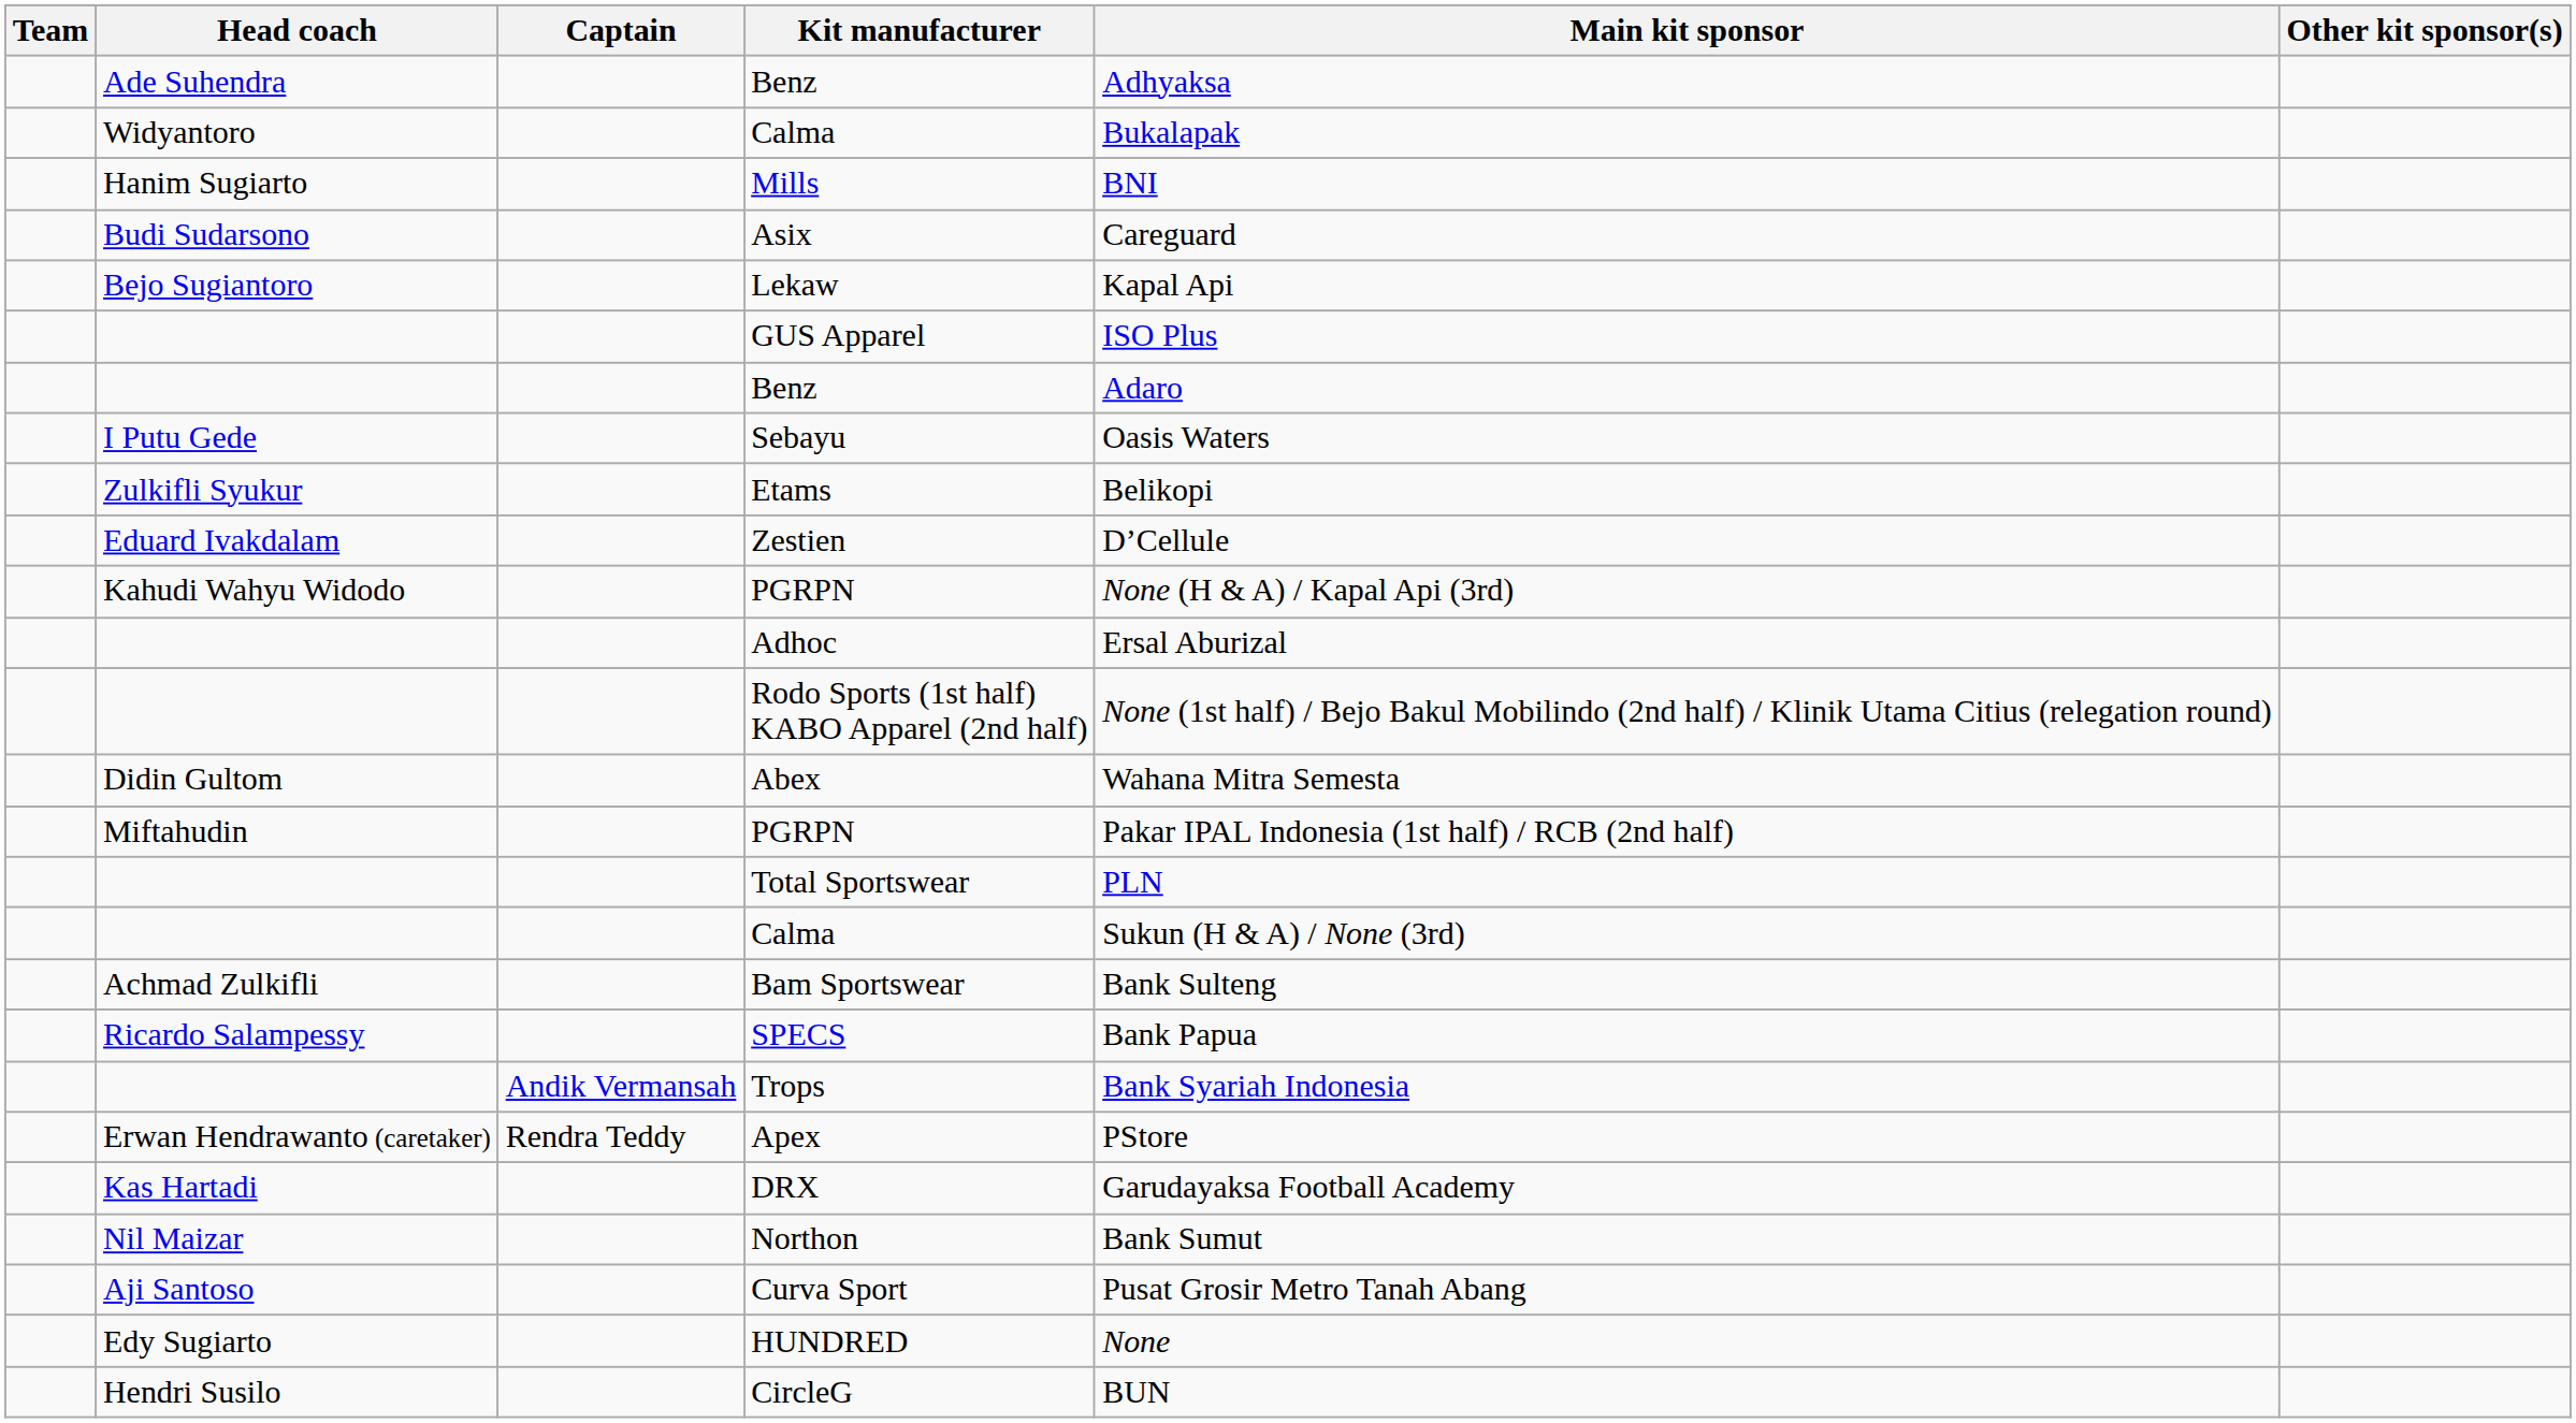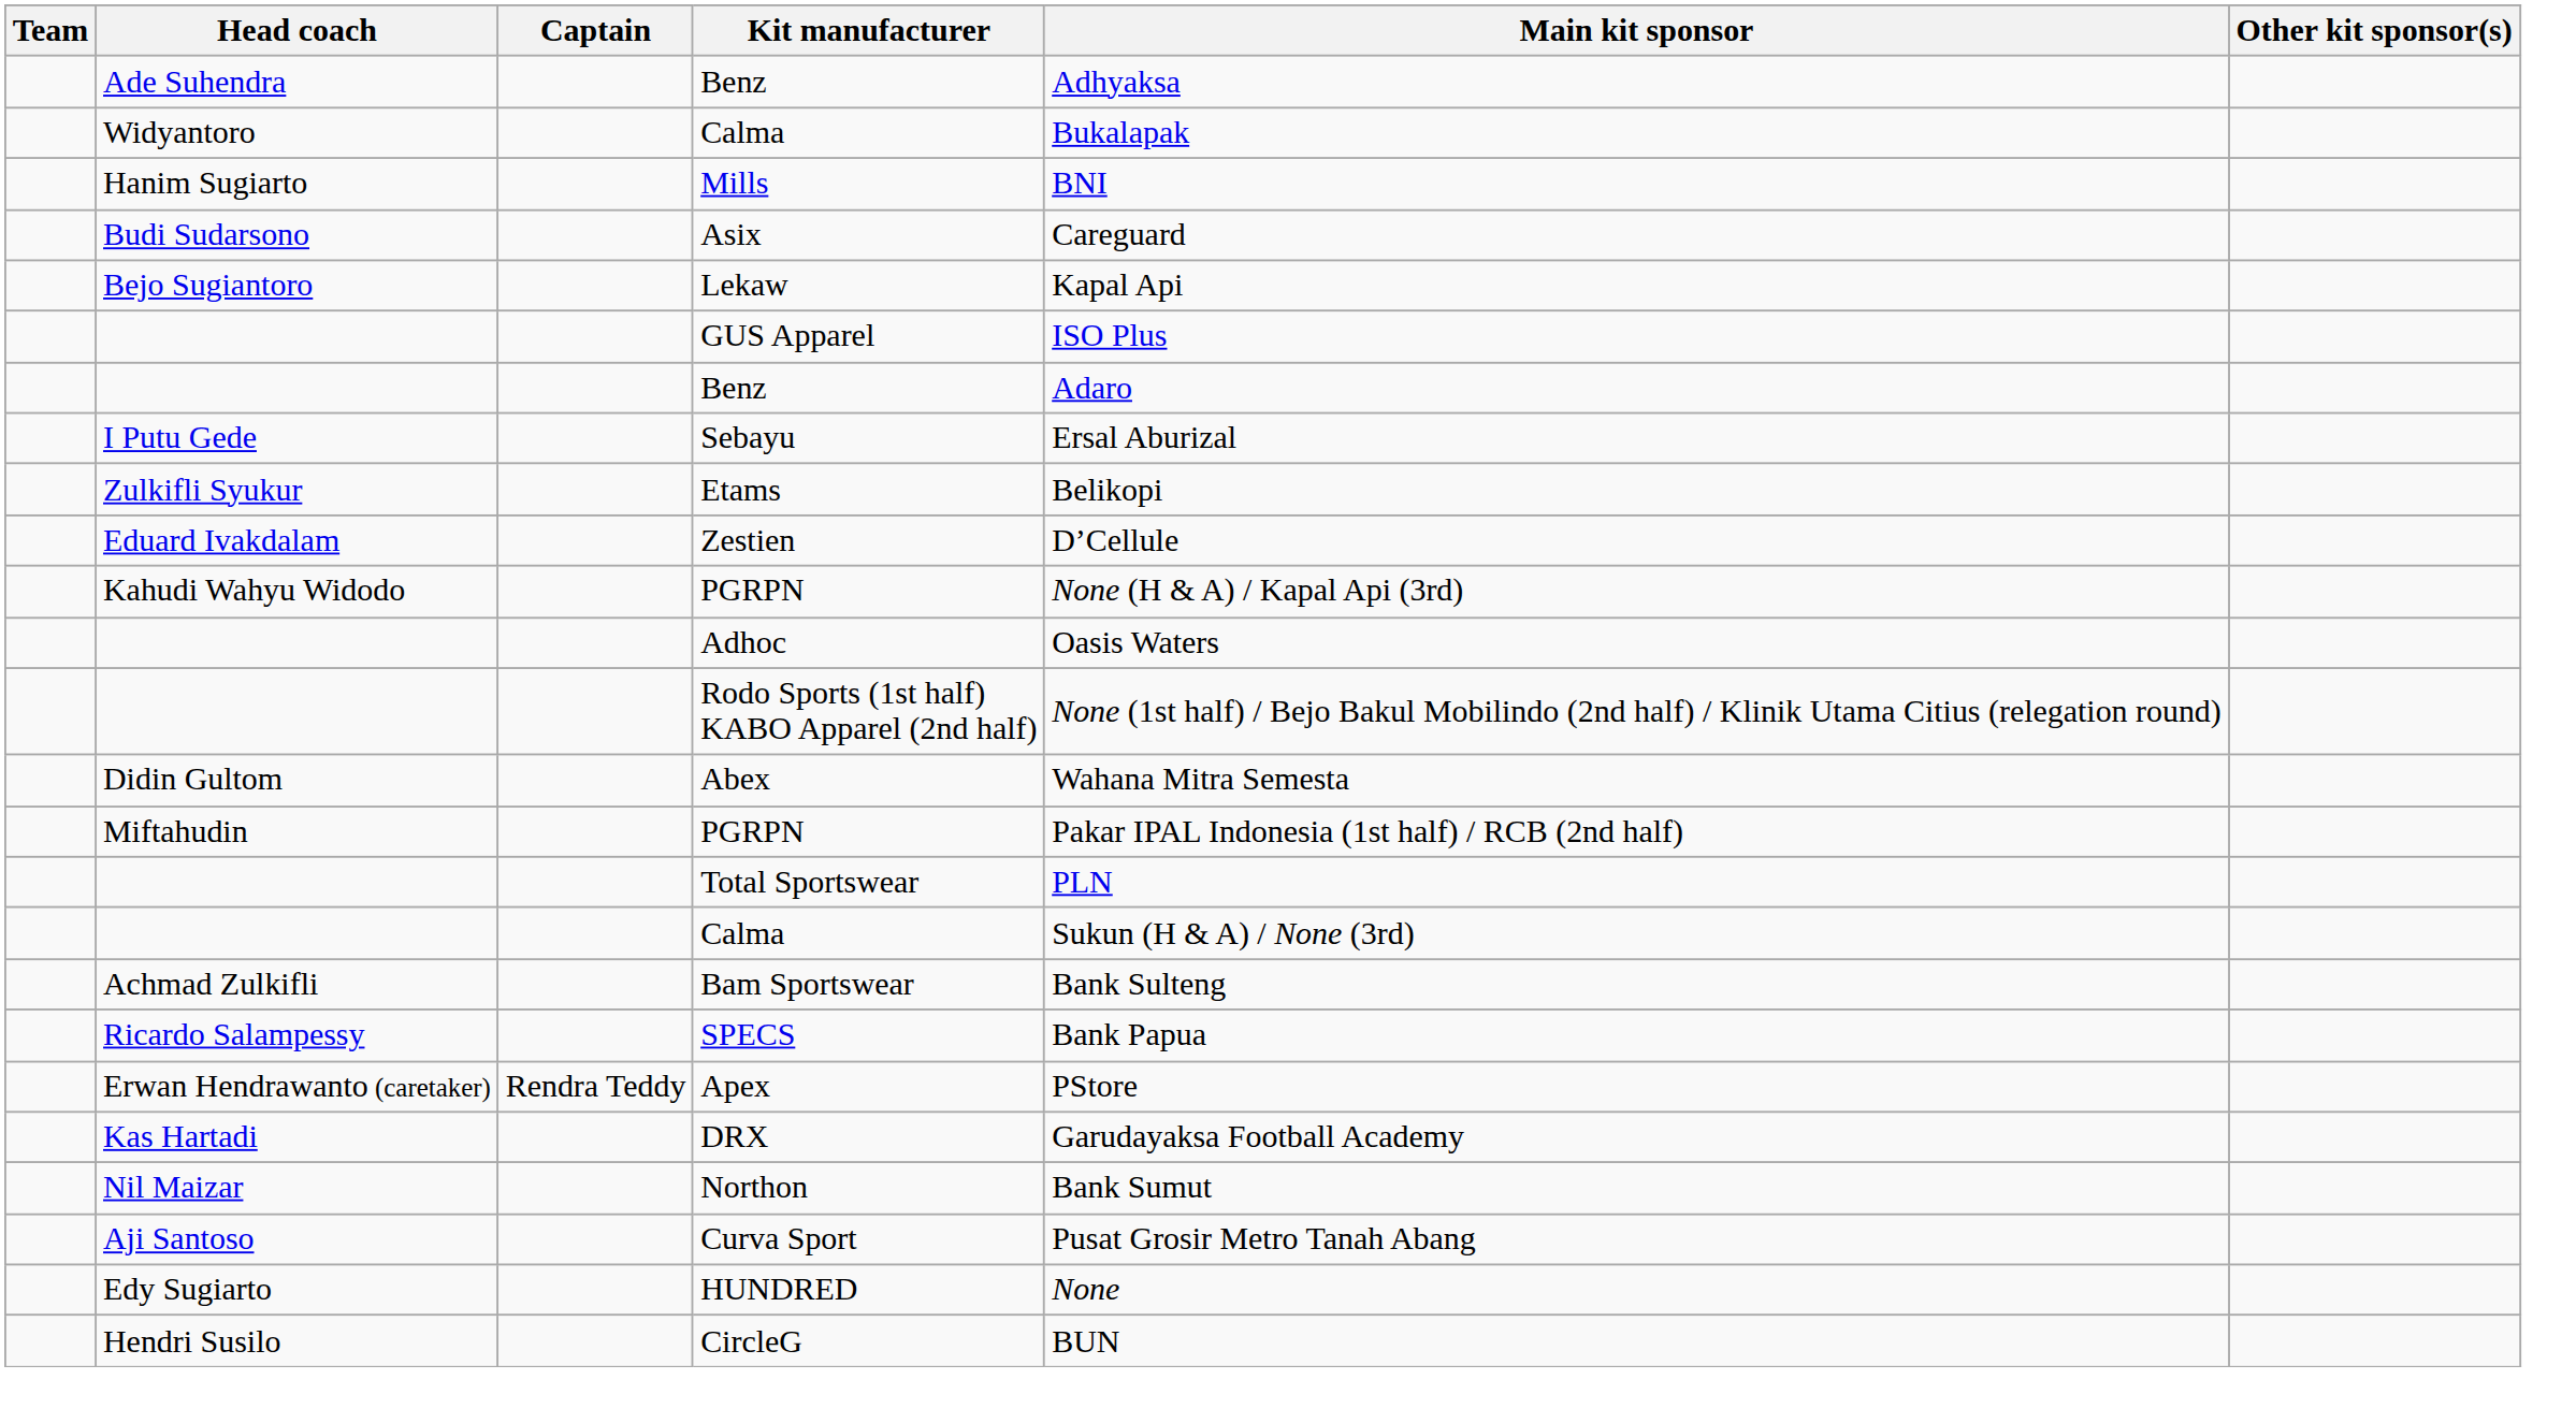 <table class="wikitable">
 <tr>
 <th>Team</th>
 <th>Head coach</th>
 <th>Captain</th>
 <th class="nowrap">Kit manufacturer</th>
 <th>Main kit sponsor</th>
 <th>Other kit sponsor(s)</th>
 </tr>
 <tr>
 <td></td>
 <td> <a href='#'>Ade Suhendra</a></td>
 <td></td>
 <td> Benz</td>
 <td><a href='#'>Adhyaksa</a></td>
 <td></td>
 </tr>
 <tr>
 <td></td>
 <td> Widyantoro</td>
 <td></td>
 <td> Calma</td>
 <td><a href='#'>Bukalapak</a></td>
 <td></td>
 </tr>
 <tr>
 <td></td>
 <td> Hanim Sugiarto</td>
 <td></td>
 <td> <a href='#'>Mills</a></td>
 <td><a href='#'>BNI</a></td>
 <td></td>
 </tr>
 <tr>
 <td></td>
 <td> <a href='#'>Budi Sudarsono</a></td>
 <td></td>
 <td> Asix</td>
 <td>Careguard</td>
 <td></td>
 </tr>
 <tr>
 <td></td>
 <td> <a href='#'>Bejo Sugiantoro</a></td>
 <td></td>
 <td> Lekaw</td>
 <td>Kapal Api</td>
 <td></td>
 </tr>
 <tr>
 <td></td>
 <td></td>
 <td></td>
 <td> GUS Apparel</td>
 <td><a href='#'>ISO Plus</a></td>
 <td></td>
 </tr>
 <tr>
 <td></td>
 <td></td>
 <td></td>
 <td> Benz</td>
 <td><a href='#'>Adaro</a></td>
 <td></td>
 </tr>
 <tr>
 <td></td>
 <td> <a href='#'>I Putu Gede</a></td>
 <td></td>
 <td> Sebayu</td>
-<td>Oasis Waters</td>
+<td>Ersal Aburizal</td>
 <td></td>
 </tr>
 <tr>
 <td></td>
 <td> <a href='#'>Zulkifli Syukur</a></td>
 <td></td>
 <td> Etams</td>
 <td>Belikopi</td>
 <td></td>
 </tr>
 <tr>
 <td></td>
 <td> <a href='#'>Eduard Ivakdalam</a></td>
 <td></td>
 <td> Zestien</td>
 <td>D’Cellule</td>
 <td></td>
 </tr>
 <tr>
 <td></td>
 <td> Kahudi Wahyu Widodo</td>
 <td></td>
 <td> PGRPN</td>
 <td><em>None</em> (H & A) / Kapal Api (3rd)</td>
 <td></td>
 </tr>
 <tr>
 <td></td>
 <td></td>
 <td></td>
 <td> Adhoc</td>
-<td>Ersal Aburizal</td>
+<td>Oasis Waters</td>
 <td></td>
 </tr>
 <tr>
 <td></td>
 <td></td>
 <td></td>
 <td> Rodo Sports (1st half)<br> KABO Apparel (2nd half)</td>
 <td><em>None</em> (1st half) / Bejo Bakul Mobilindo (2nd half) / Klinik Utama Citius (relegation round)</td>
 <td></td>
 </tr>
 <tr>
 <td></td>
 <td> Didin Gultom</td>
 <td></td>
 <td> Abex</td>
 <td>Wahana Mitra Semesta</td>
 <td></td>
 </tr>
 <tr>
 <td></td>
 <td> Miftahudin</td>
 <td></td>
 <td> PGRPN</td>
 <td>Pakar IPAL Indonesia (1st half) / RCB (2nd half)</td>
 <td></td>
 </tr>
 <tr>
 <td></td>
 <td></td>
 <td></td>
 <td> Total Sportswear</td>
 <td><a href='#'>PLN</a></td>
 <td></td>
 </tr>
 <tr>
 <td></td>
 <td></td>
 <td></td>
 <td> Calma</td>
 <td>Sukun (H & A) / <em>None</em> (3rd)</td>
 <td></td>
 </tr>
 <tr>
 <td></td>
 <td> Achmad Zulkifli</td>
 <td></td>
 <td> Bam Sportswear</td>
 <td>Bank Sulteng</td>
 <td></td>
 </tr>
 <tr>
 <td></td>
 <td> <a href='#'>Ricardo Salampessy</a></td>
 <td></td>
 <td> <a href='#'>SPECS</a></td>
 <td>Bank Papua</td>
 <td></td>
 </tr>
 <tr>
 <td></td>
-<td></td>
-<td> <a href='#'>Andik Vermansah</a></td>
-<td> Trops</td>
-<td><a href='#'>Bank Syariah Indonesia</a></td>
-<td></td>
-</tr>
-<tr>
-<td></td>
 <td> Erwan Hendrawanto<small> (caretaker)</small></td>
 <td> Rendra Teddy</td>
 <td> Apex</td>
 <td>PStore</td>
 <td></td>
 </tr>
 <tr>
 <td></td>
 <td> <a href='#'>Kas Hartadi</a></td>
 <td></td>
 <td> DRX</td>
 <td>Garudayaksa Football Academy</td>
 <td></td>
 </tr>
 <tr>
 <td></td>
 <td> <a href='#'>Nil Maizar</a></td>
 <td></td>
 <td> Northon</td>
 <td>Bank Sumut</td>
 <td></td>
 </tr>
 <tr>
 <td></td>
 <td> <a href='#'>Aji Santoso</a></td>
 <td></td>
 <td> Curva Sport</td>
 <td>Pusat Grosir Metro Tanah Abang</td>
 <td></td>
 </tr>
 <tr>
 <td></td>
 <td> Edy Sugiarto</td>
 <td></td>
 <td> HUNDRED</td>
 <td><em>None</em></td>
 <td></td>
 </tr>
 <tr>
 <td></td>
 <td> Hendri Susilo</td>
 <td></td>
 <td> CircleG</td>
 <td>BUN</td>
 <td></td>
 </tr>
 </table>
